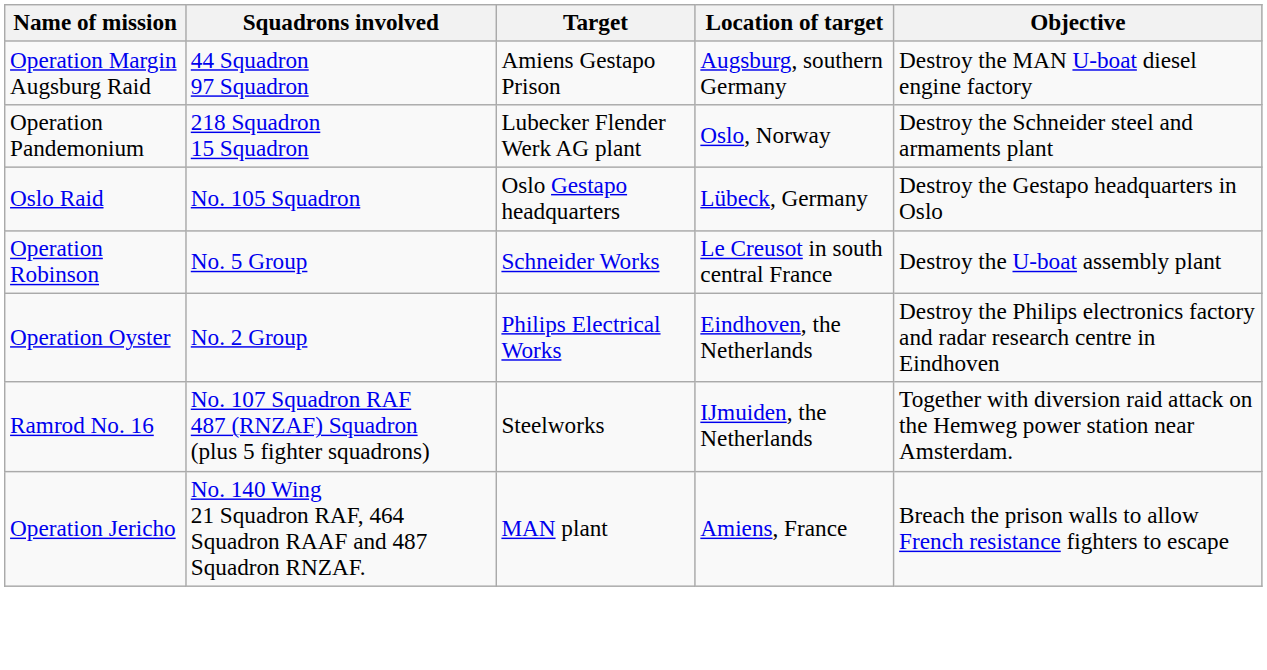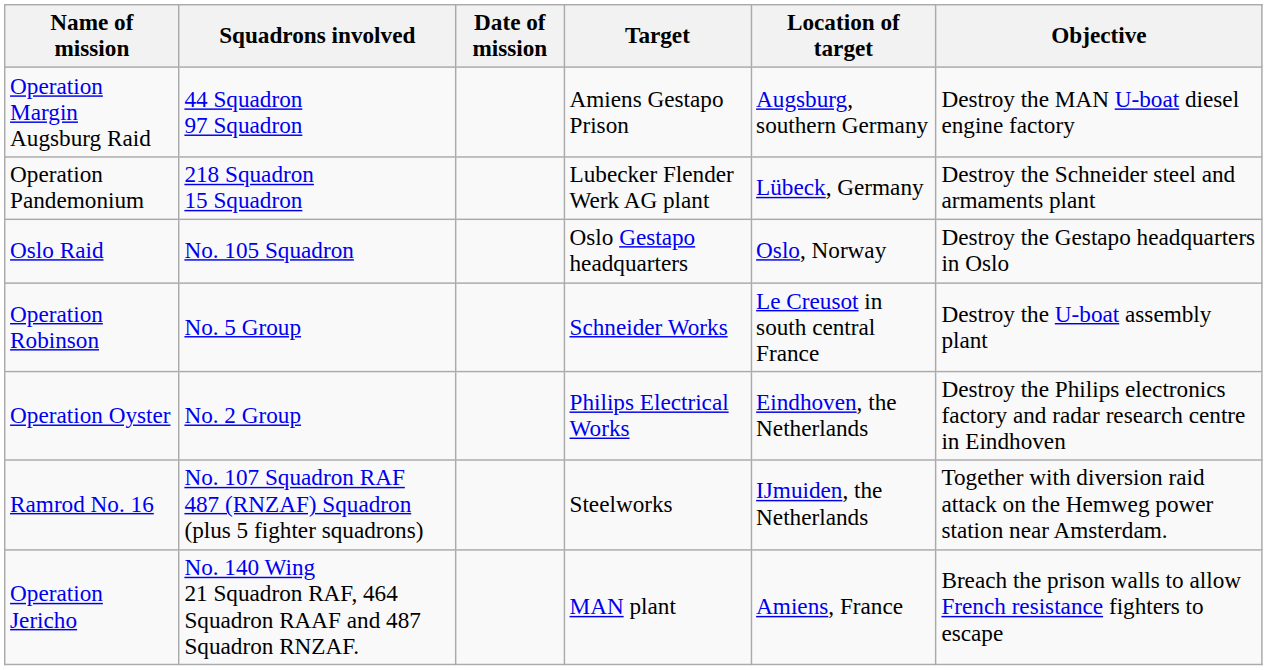 <table class="sortable wikitable">
 <tr>
 <th>Name of mission</th>
 <th>Squadrons involved</th>
+<th>Date of mission</th>
 <th>Target</th>
 <th>Location of target</th>
 <th class="unsortable">Objective</th>
 </tr>
 <tr>
 <td><a href='#'>Operation Margin</a><br>Augsburg Raid</td>
 <td><a href='#'>44 Squadron</a><br><a href='#'>97 Squadron</a></td>
+<td></td>
 <td>Amiens Gestapo Prison</td>
 <td><a href='#'>Augsburg</a>, southern Germany</td>
 <td>Destroy the MAN <a href='#'>U-boat</a> diesel engine factory</td>
 </tr>
 <tr>
 <td>Operation Pandemonium</td>
 <td><a href='#'>218 Squadron</a><br><a href='#'>15 Squadron</a></td>
+<td></td>
 <td>Lubecker Flender Werk AG plant</td>
-<td><a href='#'>Oslo</a>, Norway</td>
+<td><a href='#'>Lübeck</a>, Germany</td>
 <td>Destroy the Schneider steel and armaments plant</td>
 </tr>
 <tr>
 <td><a href='#'>Oslo Raid</a></td>
 <td><a href='#'>No. 105 Squadron</a></td>
+<td></td>
 <td>Oslo <a href='#'>Gestapo</a> headquarters</td>
-<td><a href='#'>Lübeck</a>, Germany</td>
+<td><a href='#'>Oslo</a>, Norway</td>
 <td>Destroy the Gestapo headquarters in Oslo</td>
 </tr>
 <tr>
 <td><a href='#'>Operation Robinson</a></td>
 <td><a href='#'>No. 5 Group</a></td>
+<td></td>
 <td><a href='#'>Schneider Works</a></td>
 <td><a href='#'>Le Creusot</a> in south central France</td>
 <td>Destroy the <a href='#'>U-boat</a> assembly plant</td>
 </tr>
 <tr>
 <td><a href='#'>Operation Oyster</a></td>
 <td><a href='#'>No. 2 Group</a></td>
+<td></td>
 <td><a href='#'>Philips Electrical Works</a></td>
 <td><a href='#'>Eindhoven</a>, the Netherlands</td>
 <td>Destroy the Philips electronics factory and radar research centre in Eindhoven</td>
 </tr>
 <tr>
 <td><a href='#'>Ramrod No. 16</a></td>
 <td><a href='#'>No. 107 Squadron RAF</a><br><a href='#'>487 (RNZAF) Squadron</a><br>(plus 5 fighter squadrons)</td>
+<td></td>
 <td>Steelworks</td>
 <td><a href='#'>IJmuiden</a>, the Netherlands</td>
 <td>Together with diversion raid attack on the Hemweg power station near Amsterdam.</td>
 </tr>
 <tr>
 <td><a href='#'>Operation Jericho</a></td>
 <td><a href='#'>No. 140 Wing</a><br>21 Squadron RAF, 464 Squadron RAAF and 487 Squadron RNZAF.</td>
+<td></td>
 <td><a href='#'>MAN</a> plant</td>
 <td><a href='#'>Amiens</a>, France</td>
 <td>Breach the prison walls to allow <a href='#'>French resistance</a> fighters to escape</td>
 </tr>
 </table>
